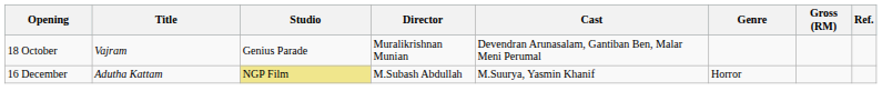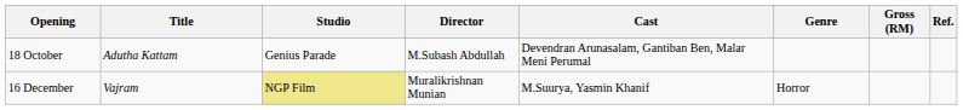 <table class="wikitable">
 <tr style="background:#b0e0e6; text-align:center;">
 <th style="width:10%;">Opening</th>
 <th style="width:17%;">Title</th>
 <th style="width:15%;">Studio</th>
 <th>Director</th>
 <th>Cast</th>
 <th style="width:10%;">Genre</th>
 <th>Gross (RM)</th>
 <th>Ref.</th>
 </tr>
 <tr>
 <td>18 October</td>
-<td><em>Vajram</em></td>
+<td><em>Adutha Kattam</em></td>
 <td>Genius Parade</td>
-<td>Muralikrishnan Munian</td>
+<td>M.Subash Abdullah</td>
 <td>Devendran Arunasalam, Gantiban Ben, Malar Meni Perumal</td>
 <td></td>
 <td></td>
 <td></td>
 </tr>
 <tr>
 <td>16 December</td>
-<td><em>Adutha Kattam</em></td>
+<td><em>Vajram</em></td>
 <td style="background: khaki;">NGP Film</td>
-<td>M.Subash Abdullah</td>
+<td>Muralikrishnan Munian</td>
 <td>M.Suurya, Yasmin Khanif</td>
 <td>Horror</td>
 <td></td>
 <td></td>
 </tr>
 </table>
